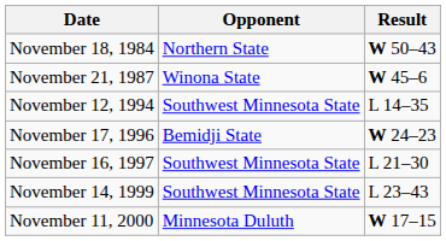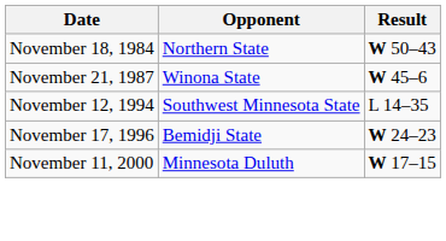 <table class="wikitable">
 <tr>
 <th>Date</th>
 <th>Opponent</th>
 <th>Result</th>
 </tr>
 <tr>
 <td>November 18, 1984</td>
 <td><a href='#'>Northern State</a></td>
 <td><strong>W</strong> 50–43</td>
 </tr>
 <tr>
 <td>November 21, 1987</td>
 <td><a href='#'>Winona State</a></td>
 <td><strong>W</strong> 45–6</td>
 </tr>
 <tr>
 <td>November 12, 1994</td>
 <td><a href='#'>Southwest Minnesota State</a></td>
 <td>L 14–35</td>
 </tr>
 <tr>
 <td>November 17, 1996</td>
 <td><a href='#'>Bemidji State</a></td>
 <td><strong>W</strong> 24–23</td>
 </tr>
 <tr>
-<td>November 16, 1997</td>
-<td><a href='#'>Southwest Minnesota State</a></td>
-<td>L 21–30</td>
-</tr>
-<tr>
-<td>November 14, 1999</td>
-<td><a href='#'>Southwest Minnesota State</a></td>
-<td>L 23–43</td>
-</tr>
-<tr>
 <td>November 11, 2000</td>
 <td><a href='#'>Minnesota Duluth</a></td>
 <td><strong>W</strong> 17–15</td>
 </tr>
 </table>
